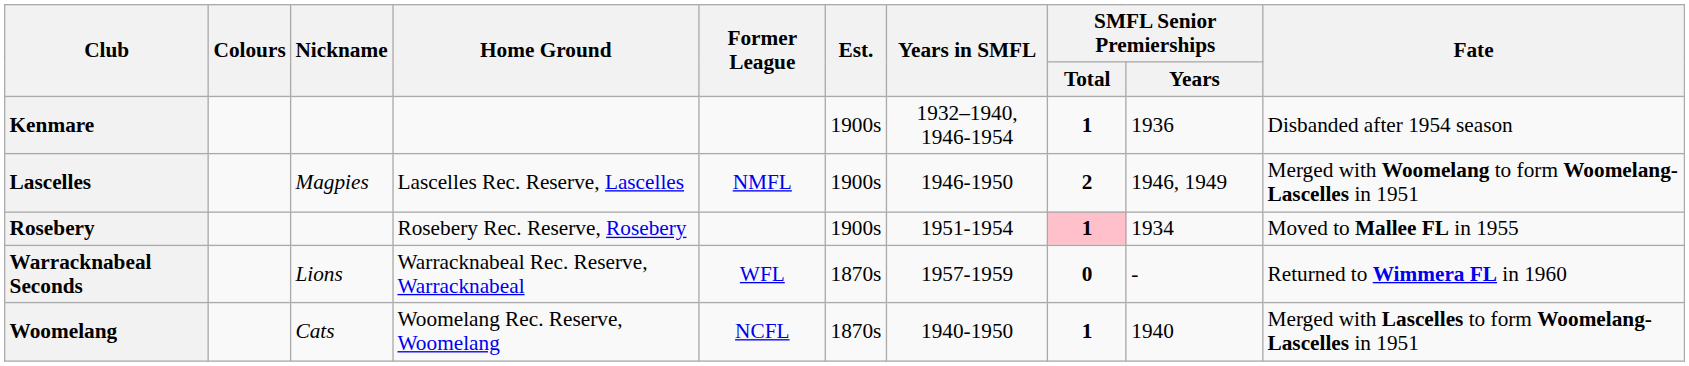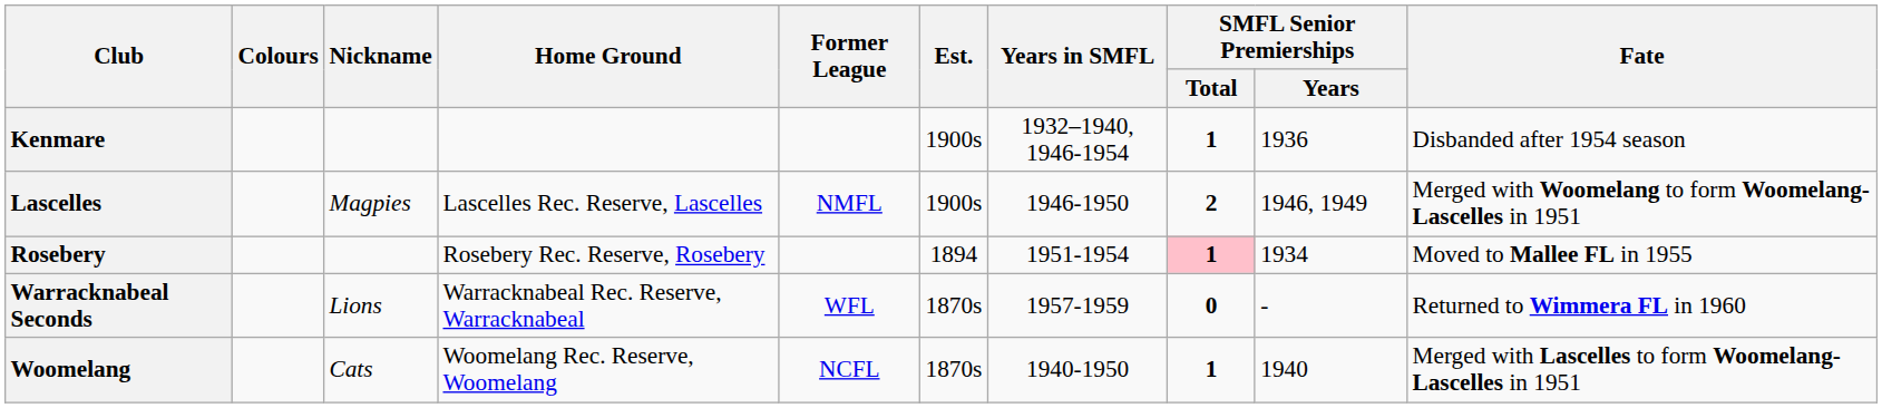 <table class="wikitable sortable" style="text-align:center; width:100%">
 <tr>
 <th rowspan="2">Club</th>
 <th rowspan="2">Colours</th>
 <th rowspan="2">Nickname</th>
 <th rowspan="2">Home Ground</th>
 <th rowspan="2">Former League</th>
 <th rowspan="2">Est.</th>
 <th rowspan="2">Years in SMFL</th>
 <th colspan="2">SMFL Senior Premierships</th>
 <th rowspan="2">Fate</th>
 </tr>
 <tr>
 <th>Total</th>
 <th>Years</th>
 </tr>
 <tr>
 <th style="text-align:left">Kenmare</th>
 <td></td>
 <td></td>
 <td></td>
 <td></td>
 <td>1900s</td>
 <td>1932–1940, 1946-1954</td>
 <td><strong>1</strong></td>
 <td align="left">1936</td>
 <td align="left">Disbanded after 1954 season</td>
 </tr>
 <tr>
 <th style="text-align:left">Lascelles</th>
 <td></td>
 <td align="left"><em>Magpies</em></td>
 <td align="left">Lascelles Rec. Reserve, <a href='#'>Lascelles</a></td>
 <td><a href='#'>NMFL</a></td>
 <td>1900s</td>
 <td>1946-1950</td>
 <td><strong>2</strong></td>
 <td align="left">1946, 1949</td>
 <td align="left">Merged with <strong>Woomelang</strong> to form <strong>Woomelang-Lascelles</strong> in 1951</td>
 </tr>
 <tr>
 <th style="text-align:left">Rosebery</th>
 <td><br></td>
 <td></td>
 <td align="left">Rosebery Rec. Reserve, <a href='#'>Rosebery</a></td>
 <td></td>
-<td>1900s</td>
+<td>1894</td>
 <td>1951-1954</td>
 <td style="background: pink;"><strong>1</strong></td>
 <td align="left">1934</td>
 <td align="left">Moved to <strong>Mallee FL</strong> in 1955</td>
 </tr>
 <tr>
 <th style="text-align:left">Warracknabeal Seconds</th>
 <td></td>
 <td align="left"><em>Lions</em></td>
 <td align="left">Warracknabeal Rec. Reserve, <a href='#'>Warracknabeal</a></td>
 <td><a href='#'>WFL</a></td>
 <td>1870s</td>
 <td>1957-1959</td>
 <td><strong>0</strong></td>
 <td align="left">-</td>
 <td align="left">Returned to <a href='#'><strong>Wimmera FL</strong></a> in 1960</td>
 </tr>
 <tr>
 <th style="text-align:left">Woomelang</th>
 <td></td>
 <td align="left"><em>Cats</em></td>
 <td align="left">Woomelang Rec. Reserve, <a href='#'>Woomelang</a></td>
 <td><a href='#'>NCFL</a></td>
 <td>1870s</td>
 <td>1940-1950</td>
 <td><strong>1</strong></td>
 <td align="left">1940</td>
 <td align="left">Merged with <strong>Lascelles</strong> to form <strong>Woomelang-Lascelles</strong> in 1951</td>
 </tr>
 </table>
